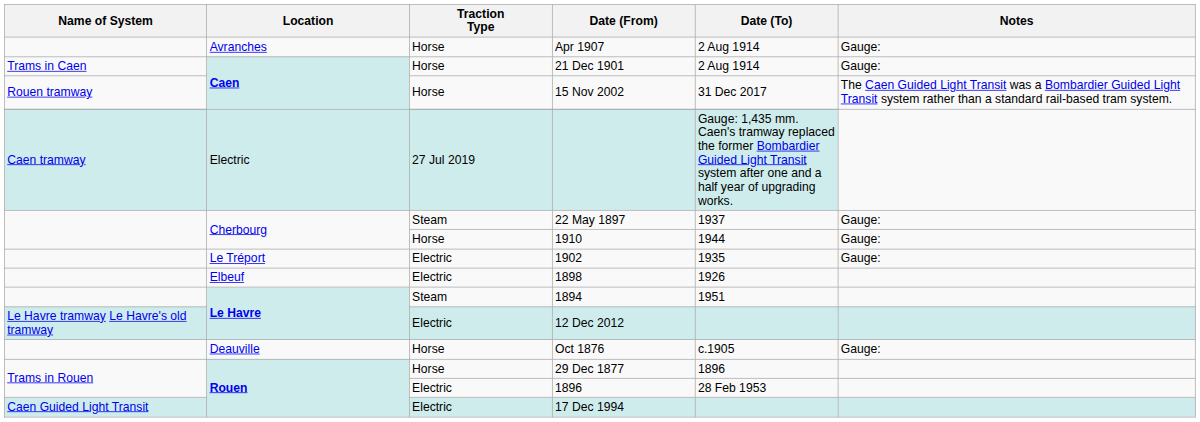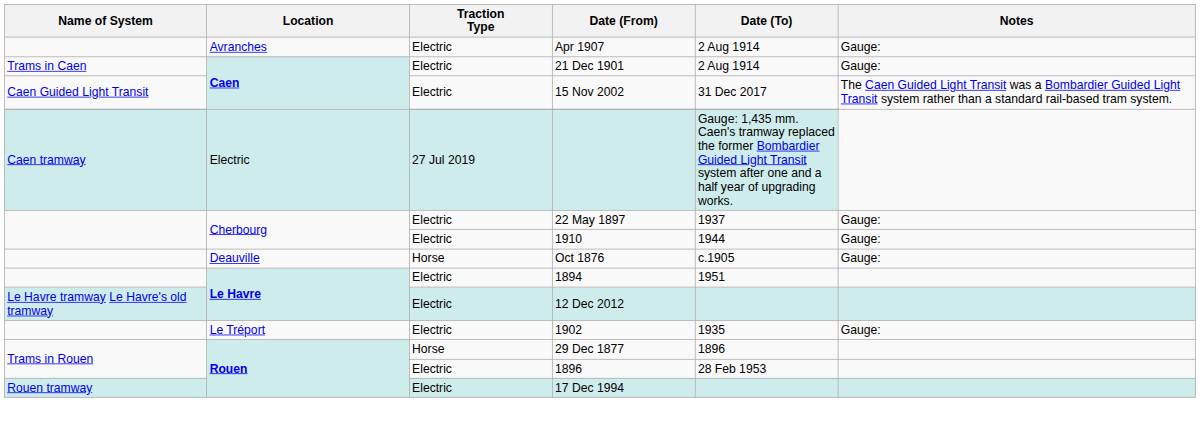 <table class="wikitable">
 <tr>
 <th width=17%>Name of System</th>
 <th width=17%>Location</th>
 <th width=12%>Traction<br>Type</th>
 <th width=12%>Date (From)</th>
 <th width=12%>Date (To)</th>
 <th width=30%>Notes</th>
 </tr>
 <tr>
 <td> </td>
 <td><a href='#'>Avranches</a></td>
-<td>Horse</td>
+<td>Electric</td>
 <td>Apr 1907</td>
 <td>2 Aug 1914</td>
 <td>Gauge: </td>
 </tr>
 <tr>
 <td><a href='#'>Trams in Caen</a></td>
 <td style="background:#CFECEC" rowspan="3"><strong><a href='#'>Caen</a></strong></td>
-<td>Horse</td>
+<td>Electric</td>
 <td>21 Dec 1901</td>
 <td>2 Aug 1914</td>
 <td>Gauge: </td>
 </tr>
 <tr>
-<td><a href='#'>Rouen tramway</a></td>
-<td>Horse</td>
+<td><a href='#'>Caen Guided Light Transit</a></td>
+<td>Electric</td>
 <td>15 Nov 2002</td>
 <td>31 Dec 2017</td>
 <td>The <a href='#'>Caen Guided Light Transit</a> was a <a href='#'>Bombardier Guided Light Transit</a> system rather than a standard rail-based tram system.</td>
 </tr>
 <tr>
 </tr>
 <tr style="background:#CFECEC">
 <td><a href='#'>Caen tramway</a></td>
 <td>Electric</td>
 <td>27 Jul 2019</td>
 <td></td>
 <td>Gauge: 1,435 mm. Caen's tramway replaced the former <a href='#'>Bombardier Guided Light Transit</a> system after one and a half year of upgrading works.</td>
 </tr>
 <tr>
 <td rowspan="2"> </td>
 <td rowspan="2"><a href='#'>Cherbourg</a></td>
-<td>Steam</td>
+<td>Electric</td>
 <td>22 May 1897</td>
 <td>1937</td>
 <td>Gauge: </td>
 </tr>
 <tr>
-<td>Horse</td>
+<td>Electric</td>
 <td>1910</td>
 <td>1944</td>
 <td>Gauge: </td>
 </tr>
 <tr>
 <td> </td>
-<td><a href='#'>Le Tréport</a></td>
-<td>Electric</td>
-<td>1902</td>
-<td>1935</td>
+<td><a href='#'>Deauville</a></td>
+<td>Horse</td>
+<td>Oct 1876</td>
+<td>c.1905</td>
 <td>Gauge: </td>
 </tr>
 <tr>
 <td> </td>
-<td><a href='#'>Elbeuf</a></td>
+<td style="background:#CFECEC" rowspan="2"><strong><a href='#'>Le Havre</a></strong></td>
 <td>Electric</td>
-<td>1898</td>
-<td>1926</td>
-<td> </td>
-</tr>
-<tr>
-<td> </td>
-<td style="background:#CFECEC" rowspan="2"><strong><a href='#'>Le Havre</a></strong></td>
-<td>Steam</td>
 <td>1894</td>
 <td>1951</td>
 <td> </td>
 </tr>
 <tr style="background:#CFECEC">
 <td><a href='#'>Le Havre tramway</a> <a href='#'>Le Havre's old tramway</a></td>
 <td>Electric</td>
 <td>12 Dec 2012</td>
 <td> </td>
 <td> </td>
 </tr>
 <tr>
 <td> </td>
-<td><a href='#'>Deauville</a></td>
-<td>Horse</td>
-<td>Oct 1876</td>
-<td>c.1905</td>
+<td><a href='#'>Le Tréport</a></td>
+<td>Electric</td>
+<td>1902</td>
+<td>1935</td>
 <td>Gauge: </td>
 </tr>
 <tr>
 <td rowspan="2"><a href='#'>Trams in Rouen</a></td>
 <td style="background:#CFECEC" rowspan="3"><strong><a href='#'>Rouen</a></strong></td>
 <td>Horse</td>
 <td>29 Dec 1877</td>
 <td>1896</td>
 <td> </td>
 </tr>
 <tr>
 <td>Electric</td>
 <td>1896</td>
 <td>28 Feb 1953</td>
 <td></td>
 </tr>
 <tr style="background:#CFECEC">
-<td><a href='#'>Caen Guided Light Transit</a></td>
+<td><a href='#'>Rouen tramway</a></td>
 <td>Electric</td>
 <td>17 Dec 1994</td>
 <td> </td>
 <td></td>
 </tr>
 </table>
